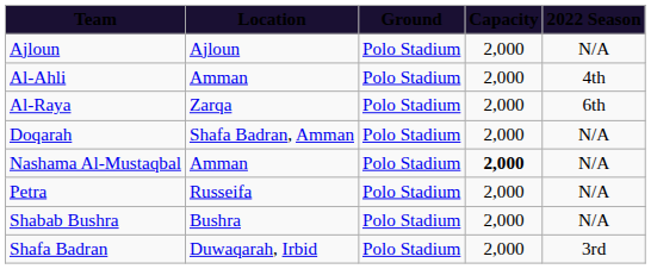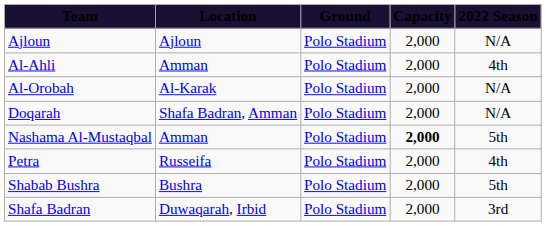 <table class="wikitable sortable">
 <tr>
 <th style="background-color:#1A1033;"><span>Team</span></th>
 <th style="background-color:#1A1033;"><span>Location</span></th>
 <th style="background-color:#1A1033;"><span>Ground</span></th>
 <th style="background-color:#1A1033;"><span>Capacity</span></th>
 <th data-sort-type=number style="background-color:#1A1033;"><span>2022 Season</span></th>
 </tr>
 <tr>
 <td><a href='#'>Ajloun</a></td>
 <td><a href='#'>Ajloun</a></td>
 <td><a href='#'>Polo Stadium</a></td>
 <td style="text-align:center">2,000</td>
 <td style="text-align:center">N/A</td>
 </tr>
 <tr>
 <td><a href='#'>Al-Ahli</a></td>
 <td><a href='#'>Amman</a></td>
 <td><a href='#'>Polo Stadium</a></td>
 <td style="text-align:center">2,000</td>
 <td style="text-align:center">4th</td>
 </tr>
 <tr>
-<td><a href='#'>Al-Raya</a></td>
-<td><a href='#'>Zarqa</a></td>
+<td><a href='#'>Al-Orobah</a></td>
+<td><a href='#'>Al-Karak</a></td>
 <td><a href='#'>Polo Stadium</a></td>
 <td style="text-align:center">2,000</td>
-<td style="text-align:center">6th</td>
+<td style="text-align:center">N/A</td>
 </tr>
 <tr>
 <td><a href='#'>Doqarah</a></td>
 <td><a href='#'>Shafa Badran</a>, <a href='#'>Amman</a></td>
 <td><a href='#'>Polo Stadium</a></td>
 <td style="text-align:center">2,000</td>
 <td style="text-align:center">N/A</td>
 </tr>
 <tr>
 <td><a href='#'>Nashama Al-Mustaqbal</a></td>
 <td><a href='#'>Amman</a></td>
 <td><a href='#'>Polo Stadium</a></td>
 <td style="text-align:center"><strong>2,000</strong></td>
-<td style="text-align:center">N/A</td>
+<td style="text-align:center">5th</td>
 </tr>
 <tr>
 <td><a href='#'>Petra</a></td>
 <td><a href='#'>Russeifa</a></td>
 <td><a href='#'>Polo Stadium</a></td>
 <td style="text-align:center">2,000</td>
-<td style="text-align:center">N/A</td>
+<td style="text-align:center">4th</td>
 </tr>
 <tr>
 <td><a href='#'>Shabab Bushra</a></td>
 <td><a href='#'>Bushra</a></td>
 <td><a href='#'>Polo Stadium</a></td>
 <td style="text-align:center">2,000</td>
-<td style="text-align:center">N/A</td>
+<td style="text-align:center">5th</td>
 </tr>
 <tr>
 <td><a href='#'>Shafa Badran</a></td>
 <td><a href='#'>Duwaqarah</a>, <a href='#'>Irbid</a></td>
 <td><a href='#'>Polo Stadium</a></td>
 <td style="text-align:center">2,000</td>
 <td style="text-align:center">3rd</td>
 </tr>
 </table>
